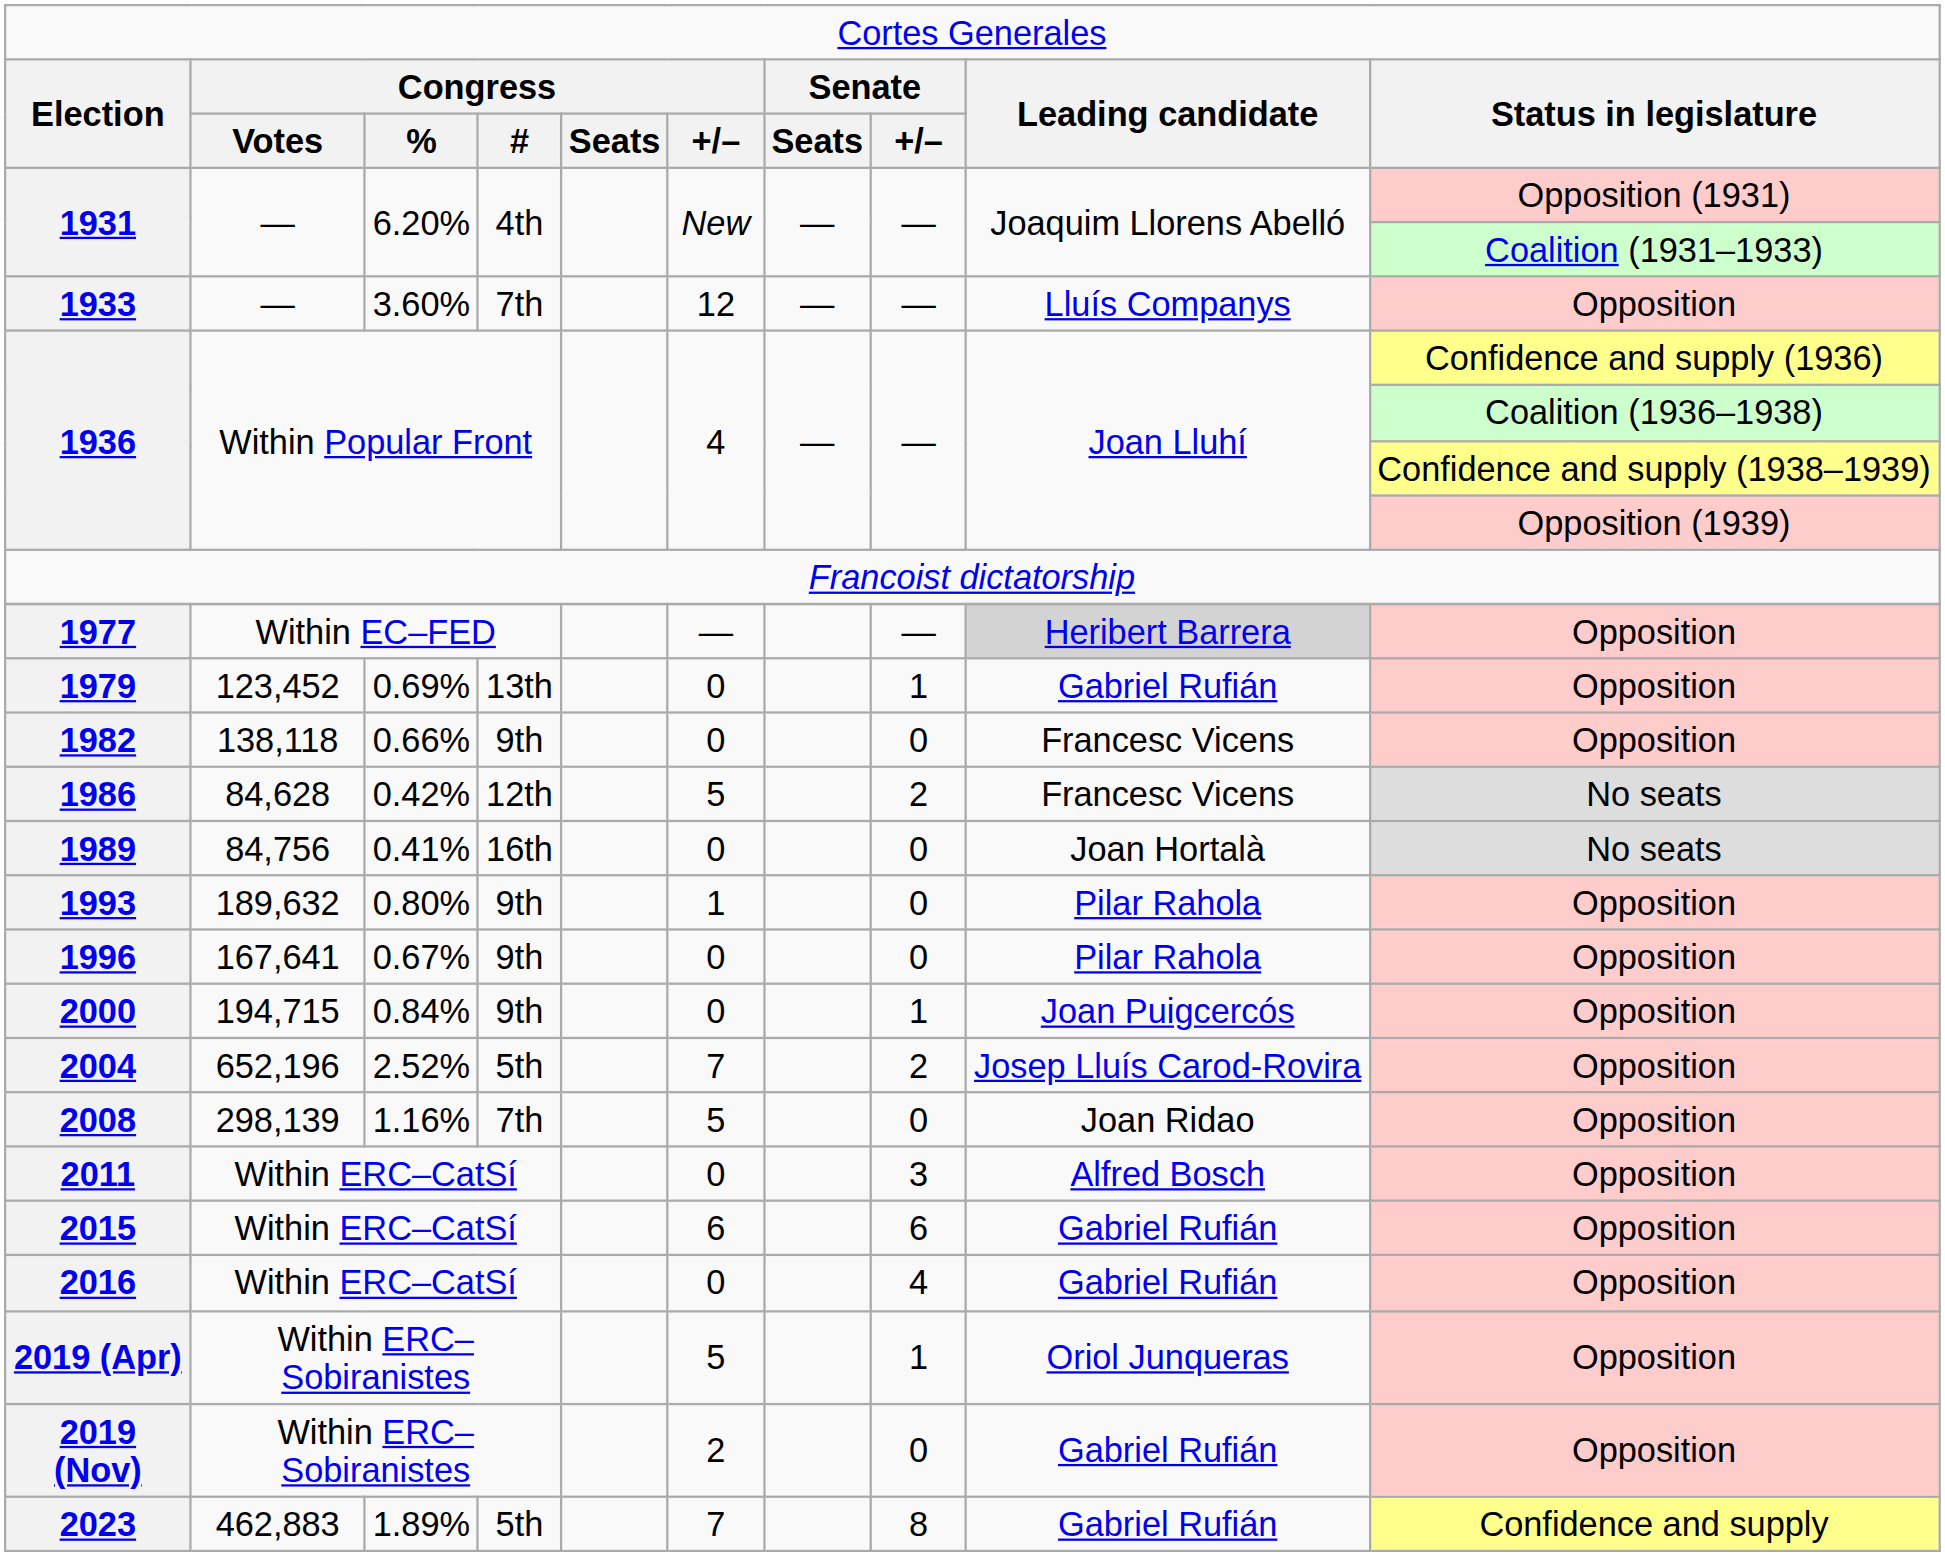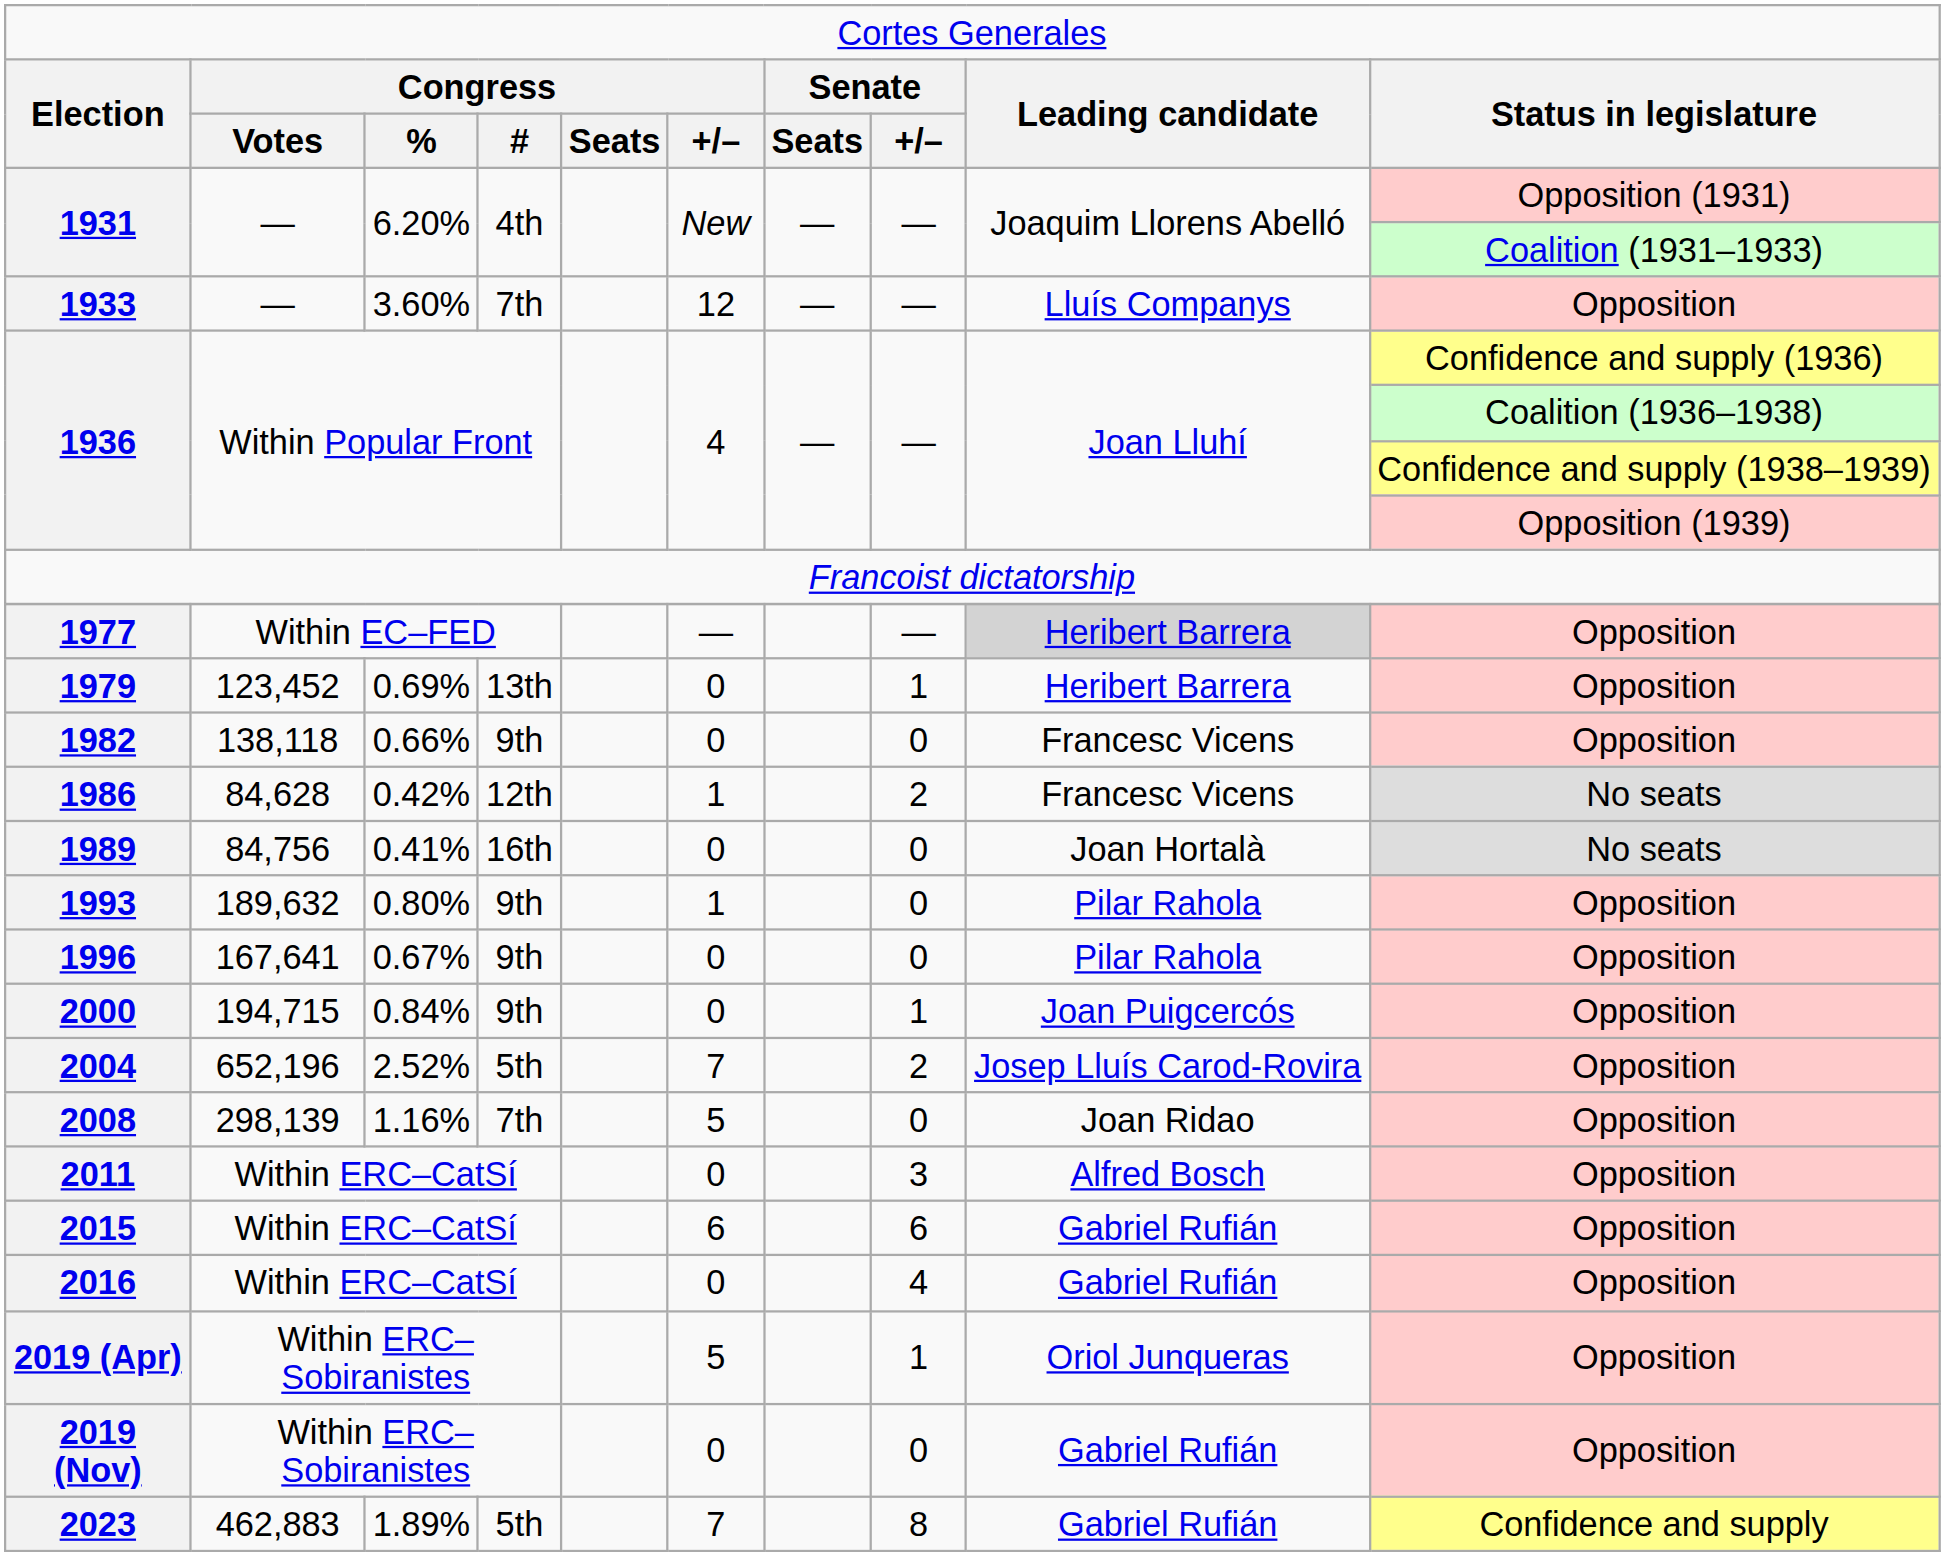 <table class="wikitable" style="font-size:95%; text-align:center;">
 <tr>
 <td colspan="11"><a href='#'>Cortes Generales</a></td>
 </tr>
 <tr>
 <th rowspan="2" width="75">Election</th>
 <th colspan="5">Congress</th>
 <th colspan="2">Senate</th>
 <th rowspan="2">Leading candidate</th>
 <th rowspan="2">Status in legislature</th>
 </tr>
 <tr>
 <th width="70">Votes</th>
 <th width="35">%</th>
 <th width="25">#</th>
 <th>Seats</th>
 <th width="35">+/–</th>
 <th>Seats</th>
 <th width="35">+/–</th>
 </tr>
 <tr>
 <th rowspan="2"><a href='#'>1931</a></th>
 <td rowspan="2">—</td>
 <td rowspan="2">6.20%</td>
 <td rowspan="2">4th</td>
 <td rowspan="2"></td>
 <td rowspan="2"><em>New</em></td>
 <td rowspan="2">—</td>
 <td rowspan="2">—</td>
 <td rowspan="2">Joaquim Llorens Abelló</td>
 <td style="background:#fcc;">Opposition (1931)</td>
 </tr>
 <tr>
 <td style="background:#cfc;"><a href='#'>Coalition</a> (1931–1933)</td>
 </tr>
 <tr>
 <th><a href='#'>1933</a></th>
 <td>—</td>
 <td>3.60%</td>
 <td>7th</td>
 <td></td>
 <td>12</td>
 <td>—</td>
 <td>—</td>
 <td><a href='#'>Lluís Companys</a></td>
 <td style="background:#fcc;">Opposition</td>
 </tr>
 <tr>
 <th rowspan="4"><a href='#'>1936</a></th>
 <td rowspan="4" colspan="3">Within <a href='#'>Popular Front</a></td>
 <td rowspan="4"></td>
 <td rowspan="4">4</td>
 <td rowspan="4">—</td>
 <td rowspan="4">—</td>
 <td rowspan="4"><a href='#'>Joan Lluhí</a></td>
 <td style="background:#ffff8c;">Confidence and supply (1936)</td>
 </tr>
 <tr>
 <td style="background:#cfc;">Coalition (1936–1938)</td>
 </tr>
 <tr>
 <td style="background:#ffff8c;">Confidence and supply (1938–1939)</td>
 </tr>
 <tr>
 <td style="background:#fcc;">Opposition (1939)</td>
 </tr>
 <tr>
 <td colspan="10"><em><a href='#'>Francoist dictatorship</a></em></td>
 </tr>
 <tr>
 </tr>
 <tr>
 <th><a href='#'>1977</a></th>
 <td colspan="3">Within <a href='#'>EC–FED</a></td>
 <td></td>
 <td>—</td>
 <td></td>
 <td>—</td>
 <td style="background: lightgrey;"><a href='#'>Heribert Barrera</a></td>
 <td style="background:#fcc;">Opposition</td>
 </tr>
 <tr>
 <th><a href='#'>1979</a></th>
 <td>123,452</td>
 <td>0.69%</td>
 <td>13th</td>
 <td></td>
 <td>0</td>
 <td></td>
 <td>1</td>
-<td><a href='#'>Gabriel Rufián</a></td>
+<td><a href='#'>Heribert Barrera</a></td>
 <td style="background:#fcc;">Opposition</td>
 </tr>
 <tr>
 <th><a href='#'>1982</a></th>
 <td>138,118</td>
 <td>0.66%</td>
 <td>9th</td>
 <td></td>
 <td>0</td>
 <td></td>
 <td>0</td>
 <td>Francesc Vicens</td>
 <td style="background:#fcc;">Opposition</td>
 </tr>
 <tr>
 <th><a href='#'>1986</a></th>
 <td>84,628</td>
 <td>0.42%</td>
 <td>12th</td>
 <td></td>
-<td>5</td>
+<td>1</td>
 <td></td>
 <td>2</td>
 <td>Francesc Vicens</td>
 <td style="background:#ddd;">No seats</td>
 </tr>
 <tr>
 <th><a href='#'>1989</a></th>
 <td>84,756</td>
 <td>0.41%</td>
 <td>16th</td>
 <td></td>
 <td>0</td>
 <td></td>
 <td>0</td>
 <td>Joan Hortalà</td>
 <td style="background:#ddd;">No seats</td>
 </tr>
 <tr>
 <th><a href='#'>1993</a></th>
 <td>189,632</td>
 <td>0.80%</td>
 <td>9th</td>
 <td></td>
 <td>1</td>
 <td></td>
 <td>0</td>
 <td><a href='#'>Pilar Rahola</a></td>
 <td style="background:#fcc;">Opposition</td>
 </tr>
 <tr>
 <th><a href='#'>1996</a></th>
 <td>167,641</td>
 <td>0.67%</td>
 <td>9th</td>
 <td></td>
 <td>0</td>
 <td></td>
 <td>0</td>
 <td><a href='#'>Pilar Rahola</a></td>
 <td style="background:#fcc;">Opposition</td>
 </tr>
 <tr>
 <th><a href='#'>2000</a></th>
 <td>194,715</td>
 <td>0.84%</td>
 <td>9th</td>
 <td></td>
 <td>0</td>
 <td></td>
 <td>1</td>
 <td><a href='#'>Joan Puigcercós</a></td>
 <td style="background:#fcc;">Opposition</td>
 </tr>
 <tr>
 <th><a href='#'>2004</a></th>
 <td>652,196</td>
 <td>2.52%</td>
 <td>5th</td>
 <td></td>
 <td>7</td>
 <td></td>
 <td>2</td>
 <td><a href='#'>Josep Lluís Carod-Rovira</a></td>
 <td style="background:#fcc;">Opposition</td>
 </tr>
 <tr>
 <th><a href='#'>2008</a></th>
 <td>298,139</td>
 <td>1.16%</td>
 <td>7th</td>
 <td></td>
 <td>5</td>
 <td></td>
 <td>0</td>
 <td>Joan Ridao</td>
 <td style="background:#fcc;">Opposition</td>
 </tr>
 <tr>
 <th><a href='#'>2011</a></th>
 <td colspan="3">Within <a href='#'>ERC–CatSí</a></td>
 <td></td>
 <td>0</td>
 <td></td>
 <td>3</td>
 <td><a href='#'>Alfred Bosch</a></td>
 <td style="background:#fcc;">Opposition</td>
 </tr>
 <tr>
 <th><a href='#'>2015</a></th>
 <td colspan="3">Within <a href='#'>ERC–CatSí</a></td>
 <td></td>
 <td>6</td>
 <td></td>
 <td>6</td>
 <td><a href='#'>Gabriel Rufián</a></td>
 <td style="background:#fcc;">Opposition</td>
 </tr>
 <tr>
 <th><a href='#'>2016</a></th>
 <td colspan="3">Within <a href='#'>ERC–CatSí</a></td>
 <td></td>
 <td>0</td>
 <td></td>
 <td>4</td>
 <td><a href='#'>Gabriel Rufián</a></td>
 <td style="background:#fcc;">Opposition</td>
 </tr>
 <tr>
 <th><a href='#'>2019 (Apr)</a></th>
 <td colspan="3">Within <a href='#'>ERC–Sobiranistes</a></td>
 <td></td>
 <td>5</td>
 <td></td>
 <td>1</td>
 <td><a href='#'>Oriol Junqueras</a></td>
 <td style="background:#fcc;">Opposition</td>
 </tr>
 <tr>
 <th><a href='#'>2019 (Nov)</a></th>
 <td colspan="3">Within <a href='#'>ERC–Sobiranistes</a></td>
 <td></td>
-<td>2</td>
+<td>0</td>
 <td></td>
 <td>0</td>
 <td><a href='#'>Gabriel Rufián</a></td>
 <td style="background:#fcc;">Opposition</td>
 </tr>
 <tr>
 <th><a href='#'>2023</a></th>
 <td>462,883</td>
 <td>1.89%</td>
 <td>5th</td>
 <td></td>
 <td>7</td>
 <td></td>
 <td>8</td>
 <td><a href='#'>Gabriel Rufián</a></td>
 <td style="background:#ffff8c;">Confidence and supply</td>
 </tr>
 </table>
